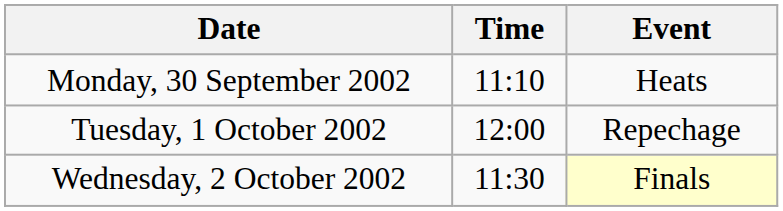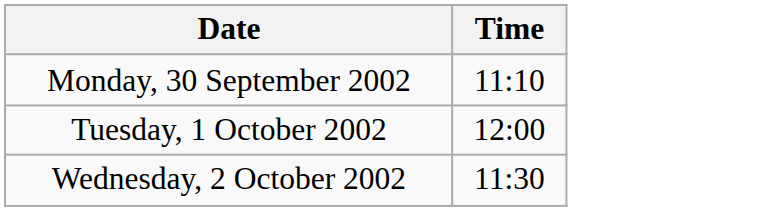 <table class = "wikitable" style="text-align:center;">
 <tr>
 <th width=220>Date</th>
 <th width=50>Time</th>
-<th width=100>Event</th>
 </tr>
 <tr>
 <td>Monday, 30 September 2002</td>
 <td>11:10</td>
-<td>Heats</td>
 </tr>
 <tr>
 <td>Tuesday, 1 October 2002</td>
 <td>12:00</td>
-<td>Repechage</td>
 </tr>
 <tr>
 <td>Wednesday, 2 October 2002</td>
 <td>11:30</td>
-<td bgcolor=ffffcc>Finals</td>
 </tr>
 </table>
